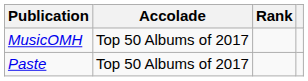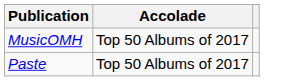 <table class="sortable wikitable">
 <tr>
 <th>Publication</th>
 <th>Accolade</th>
-<th>Rank</th>
 <th class="unsortable"></th>
 </tr>
 <tr>
 <td><em><a href='#'>MusicOMH</a></em></td>
 <td>Top 50 Albums of 2017</td>
 <td></td>
-<td></td>
 </tr>
 <tr>
 <td><em><a href='#'>Paste</a></em></td>
 <td>Top 50 Albums of 2017</td>
 <td></td>
-<td></td>
 </tr>
 </table>
